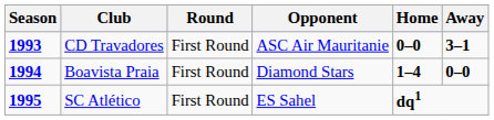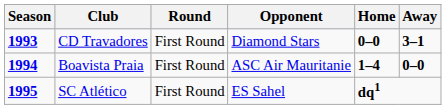 <table class="wikitable" style="text-align: left; font-size:95%">
 <tr bgcolor="#ccccff">
 <th>Season</th>
 <th>Club</th>
 <th>Round</th>
 <th>Opponent</th>
 <th>Home</th>
 <th>Away</th>
 </tr>
 <tr>
 <td><strong><a href='#'>1993</a></strong></td>
 <td><a href='#'>CD Travadores</a></td>
 <td>First Round</td>
-<td> <a href='#'>ASC Air Mauritanie</a></td>
+<td> <a href='#'>Diamond Stars</a></td>
 <td><strong>0–0</strong></td>
 <td><strong>3–1</strong></td>
 </tr>
 <tr>
 <td><strong><a href='#'>1994</a></strong></td>
 <td><a href='#'>Boavista Praia</a></td>
 <td>First Round</td>
-<td> <a href='#'>Diamond Stars</a></td>
+<td> <a href='#'>ASC Air Mauritanie</a></td>
 <td><strong>1–4</strong></td>
 <td><strong>0–0</strong></td>
 </tr>
 <tr>
 <td><strong><a href='#'>1995</a></strong></td>
 <td><a href='#'>SC Atlético</a></td>
 <td>First Round</td>
 <td> <a href='#'>ES Sahel</a></td>
 <td colspan=2><strong>dq<sup>1</sup></strong></td>
 </tr>
 </table>
